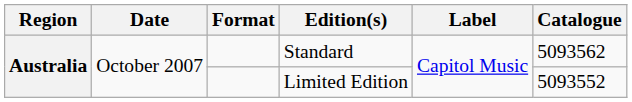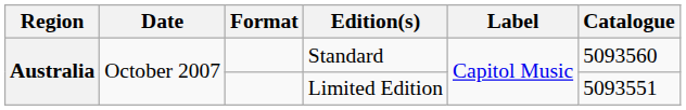 <table class="wikitable plainrowheaders">
 <tr>
 <th scope="col">Region</th>
 <th scope="col">Date</th>
 <th scope="col">Format</th>
 <th scope="col">Edition(s)</th>
 <th scope="col">Label</th>
 <th scope="col">Catalogue</th>
 </tr>
 <tr>
 <th scope="row" rowspan="2">Australia</th>
 <td rowspan="2">October 2007</td>
 <td></td>
 <td>Standard</td>
 <td rowspan="2"><a href='#'>Capitol Music</a></td>
-<td>5093562</td>
+<td>5093560</td>
 </tr>
 <tr>
 <td></td>
 <td>Limited Edition</td>
-<td>5093552</td>
+<td>5093551</td>
 </tr>
 </table>
